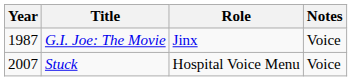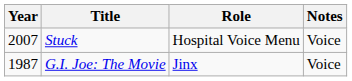 <table class="wikitable">
 <tr>
 <th>Year</th>
 <th>Title</th>
 <th>Role</th>
 <th>Notes</th>
 </tr>
 <tr>
+<td>2007</td>
+<td><em><a href='#'>Stuck</a></em></td>
+<td>Hospital Voice Menu</td>
+<td>Voice</td>
+</tr>
+<tr>
 <td>1987</td>
 <td><em><a href='#'>G.I. Joe: The Movie</a></em></td>
 <td><a href='#'>Jinx</a></td>
 <td>Voice</td>
 </tr>
-<tr>
-<td>2007</td>
-<td><em><a href='#'>Stuck</a></em></td>
-<td>Hospital Voice Menu</td>
-<td>Voice</td>
-</tr>
 </table>
